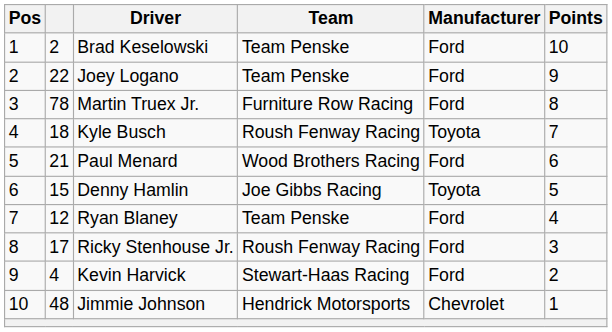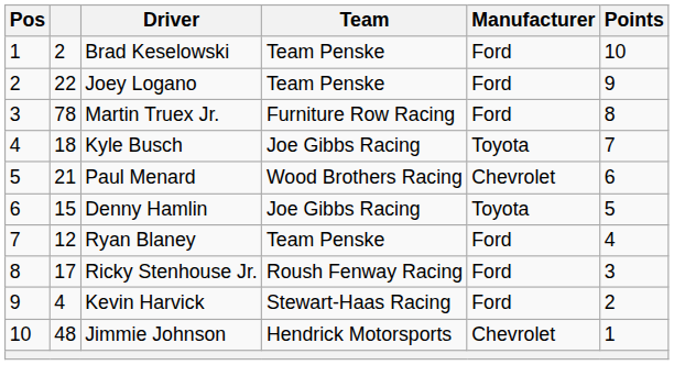 <table class="wikitable" style="font-size:98%">
 <tr>
 <th>Pos</th>
 <th></th>
 <th>Driver</th>
 <th>Team</th>
 <th>Manufacturer</th>
 <th>Points</th>
 </tr>
 <tr>
 <td>1</td>
 <td>2</td>
 <td>Brad Keselowski</td>
 <td>Team Penske</td>
 <td>Ford</td>
 <td>10</td>
 </tr>
 <tr>
 <td>2</td>
 <td>22</td>
 <td>Joey Logano</td>
 <td>Team Penske</td>
 <td>Ford</td>
 <td>9</td>
 </tr>
 <tr>
 <td>3</td>
 <td>78</td>
 <td>Martin Truex Jr.</td>
 <td>Furniture Row Racing</td>
 <td>Ford</td>
 <td>8</td>
 </tr>
 <tr>
 <td>4</td>
 <td>18</td>
 <td>Kyle Busch</td>
-<td>Roush Fenway Racing</td>
+<td>Joe Gibbs Racing</td>
 <td>Toyota</td>
 <td>7</td>
 </tr>
 <tr>
 <td>5</td>
 <td>21</td>
 <td>Paul Menard</td>
 <td>Wood Brothers Racing</td>
-<td>Ford</td>
+<td>Chevrolet</td>
 <td>6</td>
 </tr>
 <tr>
 <td>6</td>
 <td>15</td>
 <td>Denny Hamlin</td>
 <td>Joe Gibbs Racing</td>
 <td>Toyota</td>
 <td>5</td>
 </tr>
 <tr>
 <td>7</td>
 <td>12</td>
 <td>Ryan Blaney</td>
 <td>Team Penske</td>
 <td>Ford</td>
 <td>4</td>
 </tr>
 <tr>
 <td>8</td>
 <td>17</td>
 <td>Ricky Stenhouse Jr.</td>
 <td>Roush Fenway Racing</td>
 <td>Ford</td>
 <td>3</td>
 </tr>
 <tr>
 <td>9</td>
 <td>4</td>
 <td>Kevin Harvick</td>
 <td>Stewart-Haas Racing</td>
 <td>Ford</td>
 <td>2</td>
 </tr>
 <tr>
 <td>10</td>
 <td>48</td>
 <td>Jimmie Johnson</td>
 <td>Hendrick Motorsports</td>
 <td>Chevrolet</td>
 <td>1</td>
 </tr>
 <tr>
 <th colspan="6"></th>
 </tr>
 </table>
